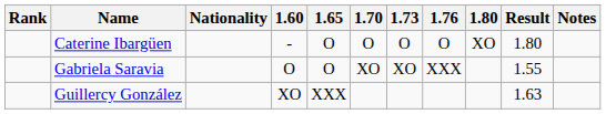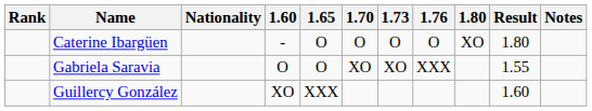 <table class="wikitable sortable" style="text-align:center">
 <tr>
 <th>Rank</th>
 <th>Name</th>
 <th>Nationality</th>
 <th>1.60</th>
 <th>1.65</th>
 <th>1.70</th>
 <th>1.73</th>
 <th>1.76</th>
 <th>1.80</th>
 <th>Result</th>
 <th>Notes</th>
 </tr>
 <tr>
 <td></td>
 <td align=left><a href='#'>Caterine Ibargüen</a></td>
 <td align=left></td>
 <td>-</td>
 <td>O</td>
 <td>O</td>
 <td>O</td>
 <td>O</td>
 <td>XO</td>
 <td>1.80</td>
 <td></td>
 </tr>
 <tr>
 <td></td>
 <td align=left><a href='#'>Gabriela Saravia</a></td>
 <td align=left></td>
 <td>O</td>
 <td>O</td>
 <td>XO</td>
 <td>XO</td>
 <td>XXX</td>
 <td></td>
 <td>1.55</td>
 <td></td>
 </tr>
 <tr>
 <td></td>
 <td align=left><a href='#'>Guillercy González</a></td>
 <td align=left></td>
 <td>XO</td>
 <td>XXX</td>
 <td></td>
 <td></td>
 <td></td>
 <td></td>
-<td>1.63</td>
+<td>1.60</td>
 <td></td>
 </tr>
 </table>
